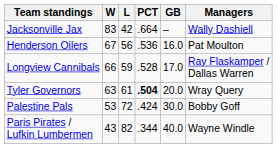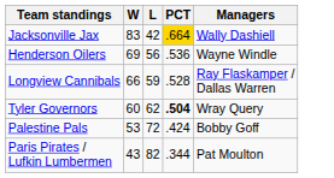 <table class="wikitable">
 <tr>
 <th>Team standings</th>
 <th>W</th>
 <th>L</th>
 <th>PCT</th>
-<th>GB</th>
 <th>Managers</th>
 </tr>
 <tr>
 <td><a href='#'>Jacksonville Jax</a></td>
 <td>83</td>
 <td>42</td>
-<td>.664</td>
-<td>–</td>
+<td style="background: gold;">.664</td>
 <td><a href='#'>Wally Dashiell</a></td>
 </tr>
 <tr>
 <td><a href='#'>Henderson Oilers</a></td>
-<td>67</td>
+<td>69</td>
 <td>56</td>
 <td>.536</td>
-<td>16.0</td>
-<td>Pat Moulton</td>
+<td>Wayne Windle</td>
 </tr>
 <tr>
 <td><a href='#'>Longview Cannibals</a></td>
 <td>66</td>
 <td>59</td>
 <td>.528</td>
-<td>17.0</td>
 <td><a href='#'>Ray Flaskamper</a> /<br> Dallas Warren</td>
 </tr>
 <tr>
 <td><a href='#'>Tyler Governors</a></td>
-<td>63</td>
-<td>61</td>
+<td>60</td>
+<td>62</td>
 <td><strong>.504</strong></td>
-<td>20.0</td>
 <td>Wray Query</td>
 </tr>
 <tr>
 <td><a href='#'>Palestine Pals</a></td>
 <td>53</td>
 <td>72</td>
 <td>.424</td>
-<td>30.0</td>
 <td>Bobby Goff</td>
 </tr>
 <tr>
 <td><a href='#'>Paris Pirates</a> /<br> <a href='#'>Lufkin Lumbermen</a></td>
 <td>43</td>
 <td>82</td>
 <td>.344</td>
-<td>40.0</td>
-<td>Wayne Windle</td>
+<td>Pat Moulton</td>
 </tr>
 </table>
